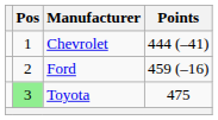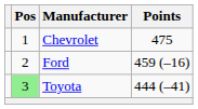 <table class="wikitable" style="font-size: 95%">
 <tr>
 <th></th>
 <th>Pos</th>
 <th>Manufacturer</th>
 <th>Points</th>
 </tr>
 <tr>
 <td align="left"></td>
 <td style="text-align:center;">1</td>
 <td><a href='#'>Chevrolet</a></td>
-<td style="text-align:center;">444 (–41)</td>
+<td style="text-align:center;">475</td>
 </tr>
 <tr>
 <td align="left"></td>
 <td style="text-align:center;">2</td>
 <td><a href='#'>Ford</a></td>
 <td style="text-align:center;">459 (–16)</td>
 </tr>
 <tr>
 <td align="left"></td>
 <td style="background: lightgreen; text-align:center;">3</td>
 <td><a href='#'>Toyota</a></td>
-<td style="text-align:center;">475</td>
+<td style="text-align:center;">444 (–41)</td>
 </tr>
 <tr class="sortbottom">
 <th colspan="9"></th>
 </tr>
 </table>
